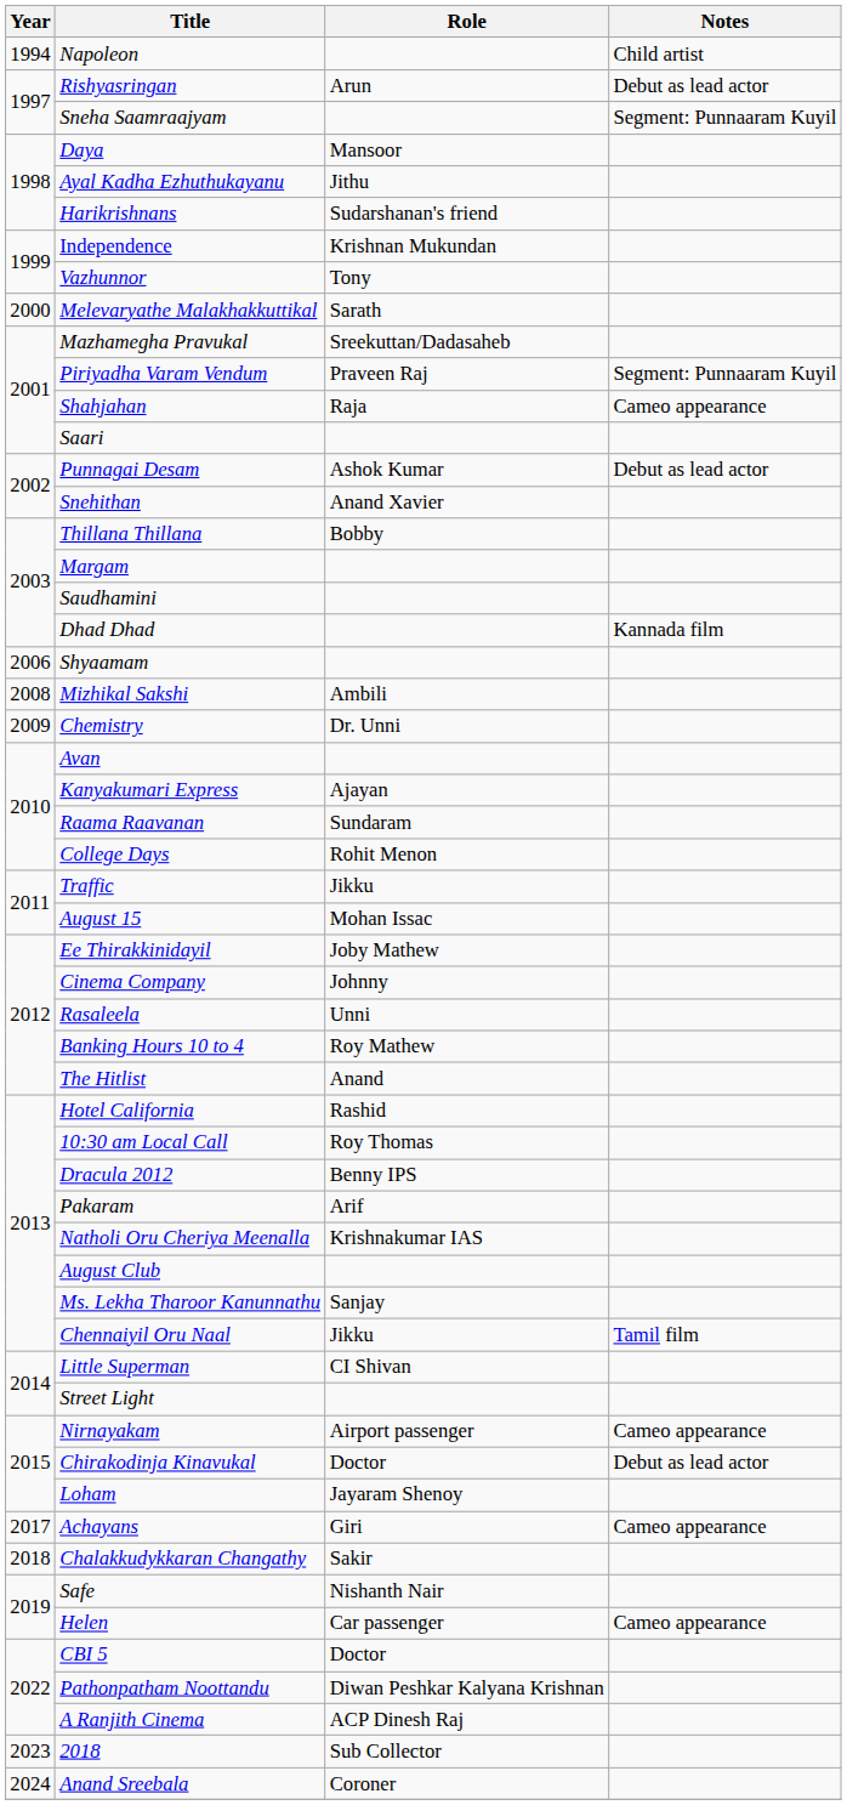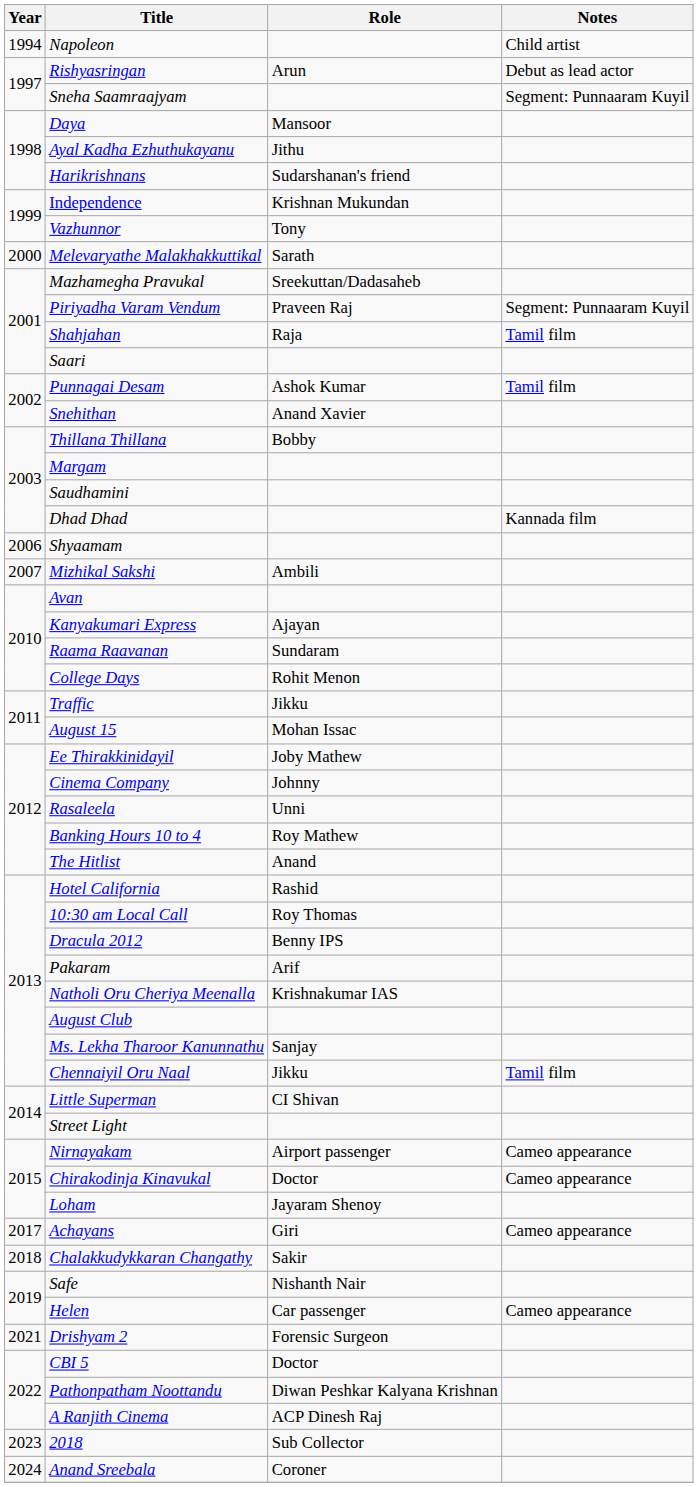 <table class="wikitable sortable">
 <tr>
 <th>Year</th>
 <th>Title</th>
 <th>Role</th>
 <th class="unsortable">Notes</th>
 </tr>
 <tr>
 <td>1994</td>
 <td><em>Napoleon</em></td>
 <td></td>
 <td>Child artist</td>
 </tr>
 <tr>
 <td rowspan="2">1997</td>
 <td><em><a href='#'>Rishyasringan</a></em></td>
 <td>Arun</td>
 <td>Debut as lead actor</td>
 </tr>
 <tr>
 <td><em>Sneha Saamraajyam</em></td>
 <td></td>
 <td>Segment: Punnaaram Kuyil</td>
 </tr>
 <tr>
 <td rowspan="3">1998</td>
 <td><em><a href='#'>Daya</a></em></td>
 <td>Mansoor</td>
 <td></td>
 </tr>
 <tr>
 <td><em><a href='#'>Ayal Kadha Ezhuthukayanu</a></em></td>
 <td>Jithu</td>
 <td></td>
 </tr>
 <tr>
 <td><em><a href='#'>Harikrishnans</a></em></td>
 <td>Sudarshanan's friend</td>
 <td></td>
 </tr>
 <tr>
 <td rowspan="2">1999</td>
 <td><em><a href='#'></em>Independence<em></a></em></td>
 <td>Krishnan Mukundan</td>
 <td></td>
 </tr>
 <tr>
 <td><em><a href='#'>Vazhunnor</a></em></td>
 <td>Tony</td>
 <td></td>
 </tr>
 <tr>
 <td>2000</td>
 <td><em><a href='#'>Melevaryathe Malakhakkuttikal</a></em></td>
 <td>Sarath</td>
 <td></td>
 </tr>
 <tr>
 <td rowspan="4">2001</td>
 <td><em>Mazhamegha Pravukal</em></td>
 <td>Sreekuttan/Dadasaheb</td>
 <td></td>
 </tr>
 <tr>
 <td><em><a href='#'>Piriyadha Varam Vendum</a></em></td>
 <td>Praveen Raj</td>
 <td>Segment: Punnaaram Kuyil</td>
 </tr>
 <tr>
 <td><em><a href='#'>Shahjahan</a></em></td>
 <td>Raja</td>
-<td>Cameo appearance</td>
+<td><a href='#'>Tamil</a> film</td>
 </tr>
 <tr>
 <td><em>Saari</em></td>
 <td></td>
 <td></td>
 </tr>
 <tr>
 <td rowspan="2">2002</td>
 <td><em><a href='#'>Punnagai Desam</a></em></td>
 <td>Ashok Kumar</td>
-<td>Debut as lead actor</td>
+<td><a href='#'>Tamil</a> film</td>
 </tr>
 <tr>
 <td><em><a href='#'>Snehithan</a></em></td>
 <td>Anand Xavier</td>
 <td></td>
 </tr>
 <tr>
 <td rowspan="4">2003</td>
 <td><em><a href='#'>Thillana Thillana</a></em></td>
 <td>Bobby</td>
 <td></td>
 </tr>
 <tr>
 <td><em><a href='#'>Margam</a></em></td>
 <td></td>
 <td></td>
 </tr>
 <tr>
 <td><em>Saudhamini</em></td>
 <td></td>
 <td></td>
 </tr>
 <tr>
 <td><em>Dhad Dhad</em></td>
 <td></td>
 <td>Kannada film</td>
 </tr>
 <tr>
 <td>2006</td>
 <td><em>Shyaamam</em></td>
 <td></td>
 <td></td>
 </tr>
 <tr>
-<td>2008</td>
+<td>2007</td>
 <td><em><a href='#'>Mizhikal Sakshi</a></em></td>
 <td>Ambili</td>
-<td></td>
-</tr>
-<tr>
-<td>2009</td>
-<td><em><a href='#'>Chemistry</a></em></td>
-<td>Dr. Unni</td>
 <td></td>
 </tr>
 <tr>
 <td rowspan=4>2010</td>
 <td><em><a href='#'>Avan</a></em></td>
 <td></td>
 <td></td>
 </tr>
 <tr>
 <td><em><a href='#'>Kanyakumari Express</a></em></td>
 <td>Ajayan</td>
 <td></td>
 </tr>
 <tr>
 <td><em><a href='#'>Raama Raavanan</a></em></td>
 <td>Sundaram</td>
 <td></td>
 </tr>
 <tr>
 <td><em><a href='#'>College Days</a></em></td>
 <td>Rohit Menon</td>
 <td></td>
 </tr>
 <tr>
 <td rowspan=2>2011</td>
 <td><em><a href='#'>Traffic</a></em></td>
 <td>Jikku</td>
 <td></td>
 </tr>
 <tr>
 <td><em><a href='#'>August 15</a></em></td>
 <td>Mohan Issac</td>
 <td></td>
 </tr>
 <tr>
 <td rowspan=5>2012</td>
 <td><em><a href='#'>Ee Thirakkinidayil</a></em></td>
 <td>Joby Mathew</td>
 <td></td>
 </tr>
 <tr>
 <td><em><a href='#'>Cinema Company</a></em></td>
 <td>Johnny</td>
 <td></td>
 </tr>
 <tr>
 <td><em><a href='#'>Rasaleela</a></em></td>
 <td>Unni</td>
 <td></td>
 </tr>
 <tr>
 <td><em><a href='#'>Banking Hours 10 to 4</a></em></td>
 <td>Roy Mathew</td>
 <td></td>
 </tr>
 <tr>
 <td><em><a href='#'>The Hitlist</a></em></td>
 <td>Anand</td>
 <td></td>
 </tr>
 <tr>
 <td rowspan=8>2013</td>
 <td><em><a href='#'>Hotel California</a></em></td>
 <td>Rashid</td>
 <td></td>
 </tr>
 <tr>
 <td><em><a href='#'>10:30 am Local Call</a></em></td>
 <td>Roy Thomas</td>
 <td></td>
 </tr>
 <tr>
 <td><em><a href='#'>Dracula 2012</a></em></td>
 <td>Benny IPS</td>
 <td></td>
 </tr>
 <tr>
 <td><em>Pakaram</em></td>
 <td>Arif</td>
 <td></td>
 </tr>
 <tr>
 <td><em><a href='#'>Natholi Oru Cheriya Meenalla</a></em></td>
 <td>Krishnakumar IAS</td>
 <td></td>
 </tr>
 <tr>
 <td><em><a href='#'>August Club</a></em></td>
 <td></td>
 <td></td>
 </tr>
 <tr>
 <td><em><a href='#'>Ms. Lekha Tharoor Kanunnathu</a></em></td>
 <td>Sanjay</td>
 <td></td>
 </tr>
 <tr>
 <td><em><a href='#'>Chennaiyil Oru Naal</a></em></td>
 <td>Jikku</td>
 <td><a href='#'>Tamil</a> film</td>
 </tr>
 <tr>
 <td rowspan=2>2014</td>
 <td><em><a href='#'>Little Superman</a></em></td>
 <td>CI Shivan</td>
 <td></td>
 </tr>
 <tr>
 <td><em>Street Light</em></td>
 <td></td>
 <td></td>
 </tr>
 <tr>
 <td rowspan=3>2015</td>
 <td><em><a href='#'>Nirnayakam</a></em></td>
 <td>Airport passenger</td>
 <td>Cameo appearance</td>
 </tr>
 <tr>
 <td><em><a href='#'>Chirakodinja Kinavukal</a></em></td>
 <td>Doctor</td>
-<td>Debut as lead actor</td>
+<td>Cameo appearance</td>
 </tr>
 <tr>
 <td><em><a href='#'>Loham</a></em></td>
 <td>Jayaram Shenoy</td>
 <td></td>
 </tr>
 <tr>
 <td>2017</td>
 <td><em><a href='#'>Achayans</a></em></td>
 <td>Giri</td>
 <td>Cameo appearance</td>
 </tr>
 <tr>
 <td>2018</td>
 <td><em><a href='#'>Chalakkudykkaran Changathy</a></em></td>
 <td>Sakir</td>
 <td></td>
 </tr>
 <tr>
 <td rowspan=2>2019</td>
 <td><em>Safe</em></td>
 <td>Nishanth Nair</td>
 <td></td>
 </tr>
 <tr>
 <td><em><a href='#'>Helen</a></em></td>
 <td>Car passenger</td>
 <td>Cameo appearance</td>
+</tr>
+<tr>
+<td>2021</td>
+<td><em><a href='#'>Drishyam 2</a></em></td>
+<td>Forensic Surgeon</td>
+<td></td>
 </tr>
 <tr>
 <td rowspan=3>2022</td>
 <td><em><a href='#'>CBI 5</a></em></td>
 <td>Doctor</td>
 <td></td>
 </tr>
 <tr>
 <td><em><a href='#'>Pathonpatham Noottandu</a></em></td>
 <td>Diwan Peshkar Kalyana Krishnan</td>
 <td></td>
 </tr>
 <tr>
 <td><em><a href='#'>A Ranjith Cinema</a></em></td>
 <td>ACP Dinesh Raj</td>
 <td></td>
 </tr>
 <tr>
 <td>2023</td>
 <td><em><a href='#'>2018</a></em></td>
 <td>Sub Collector</td>
 <td></td>
 </tr>
 <tr>
 <td>2024</td>
 <td><em><a href='#'>Anand Sreebala</a></em></td>
 <td>Coroner</td>
 <td></td>
 </tr>
 <tr>
 </tr>
 </table>
